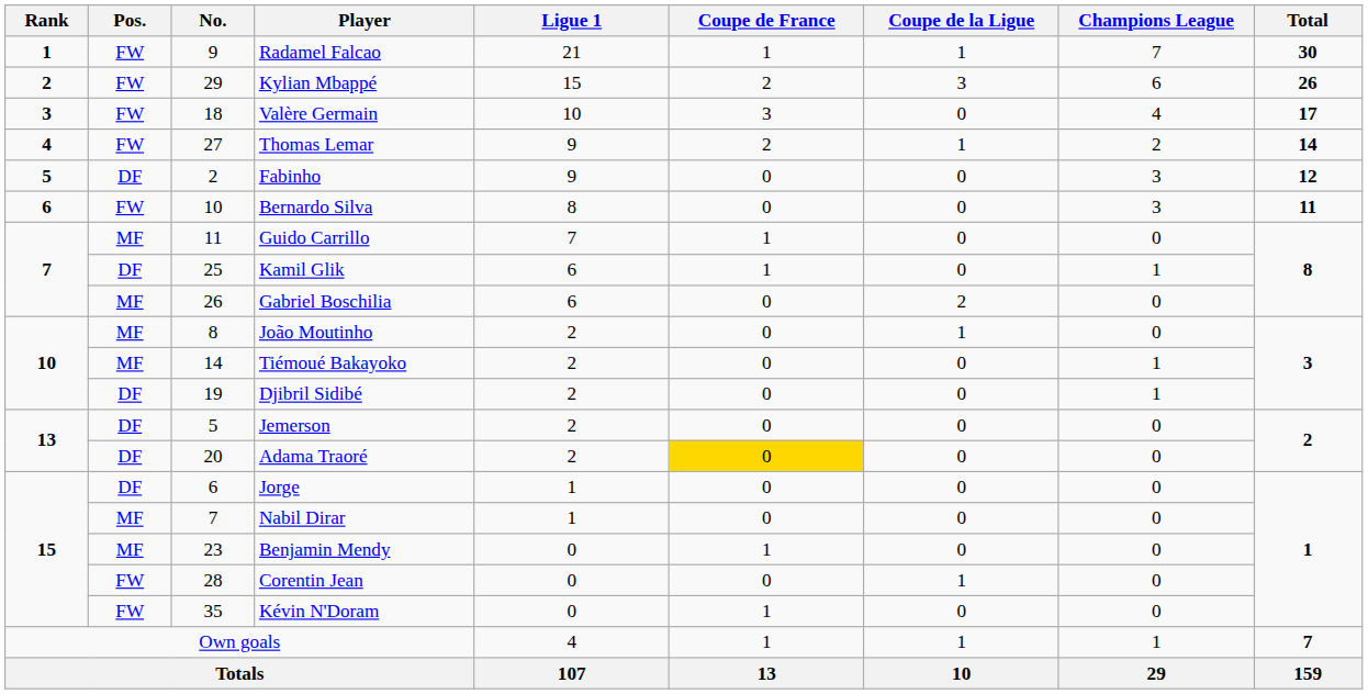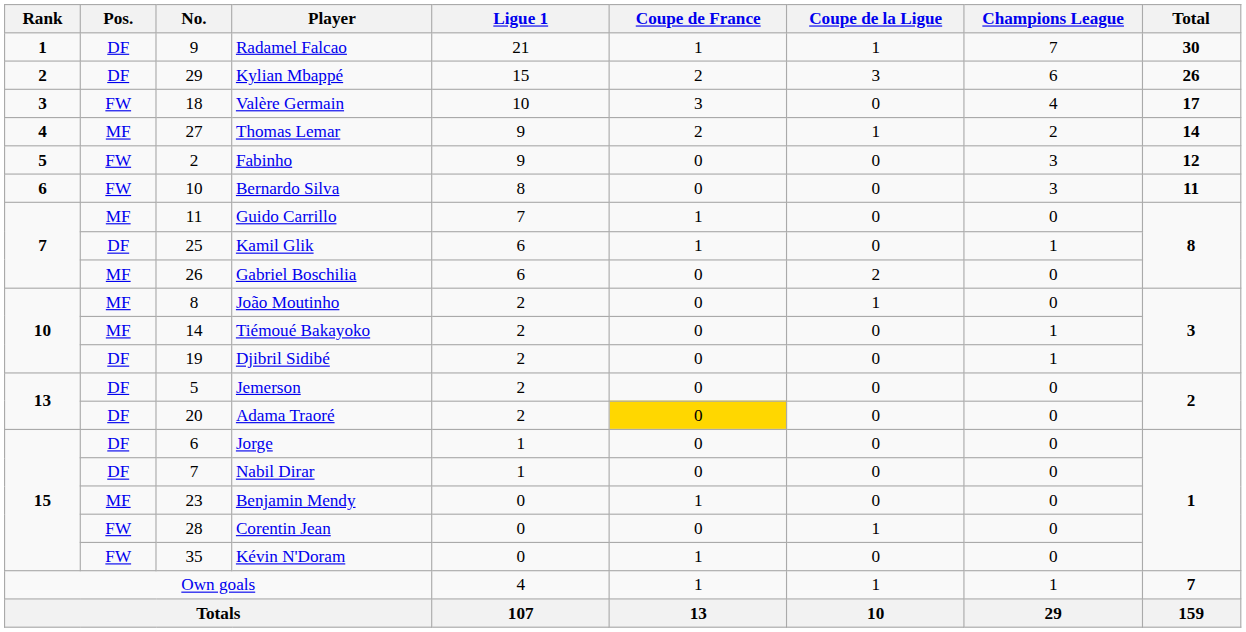 <table class="wikitable" style="font-size: 95%; text-align: center;">
 <tr>
 <th width=60>Rank</th>
 <th width=60>Pos.</th>
 <th width=60>No.</th>
 <th width=170>Player</th>
 <th width=150><a href='#'>Ligue 1</a></th>
 <th width=150><a href='#'>Coupe de France</a></th>
 <th width=150><a href='#'>Coupe de la Ligue</a></th>
 <th width=150><a href='#'>Champions League</a></th>
 <th width=80>Total</th>
 </tr>
 <tr>
 <td><strong>1</strong></td>
-<td><a href='#'>FW</a></td>
+<td><a href='#'>DF</a></td>
 <td>9</td>
 <td align=left> <a href='#'>Radamel Falcao</a></td>
 <td>21</td>
 <td>1</td>
 <td>1</td>
 <td>7</td>
 <td><strong>30</strong></td>
 </tr>
 <tr>
 <td><strong>2</strong></td>
-<td><a href='#'>FW</a></td>
+<td><a href='#'>DF</a></td>
 <td>29</td>
 <td align=left> <a href='#'>Kylian Mbappé</a></td>
 <td>15</td>
 <td>2</td>
 <td>3</td>
 <td>6</td>
 <td><strong>26</strong></td>
 </tr>
 <tr>
 <td><strong>3</strong></td>
 <td><a href='#'>FW</a></td>
 <td>18</td>
 <td align=left> <a href='#'>Valère Germain</a></td>
 <td>10</td>
 <td>3</td>
 <td>0</td>
 <td>4</td>
 <td><strong>17</strong></td>
 </tr>
 <tr>
 <td><strong>4</strong></td>
-<td><a href='#'>FW</a></td>
+<td><a href='#'>MF</a></td>
 <td>27</td>
 <td align=left> <a href='#'>Thomas Lemar</a></td>
 <td>9</td>
 <td>2</td>
 <td>1</td>
 <td>2</td>
 <td><strong>14</strong></td>
 </tr>
 <tr>
 <td><strong>5</strong></td>
-<td><a href='#'>DF</a></td>
+<td><a href='#'>FW</a></td>
 <td>2</td>
 <td align=left> <a href='#'>Fabinho</a></td>
 <td>9</td>
 <td>0</td>
 <td>0</td>
 <td>3</td>
 <td><strong>12</strong></td>
 </tr>
 <tr>
 <td><strong>6</strong></td>
 <td><a href='#'>FW</a></td>
 <td>10</td>
 <td align=left> <a href='#'>Bernardo Silva</a></td>
 <td>8</td>
 <td>0</td>
 <td>0</td>
 <td>3</td>
 <td><strong>11</strong></td>
 </tr>
 <tr>
 <td rowspan="3"><strong>7</strong></td>
 <td><a href='#'>MF</a></td>
 <td>11</td>
 <td align=left> <a href='#'>Guido Carrillo</a></td>
 <td>7</td>
 <td>1</td>
 <td>0</td>
 <td>0</td>
 <td rowspan="3"3><strong>8</strong></td>
 </tr>
 <tr>
 <td><a href='#'>DF</a></td>
 <td>25</td>
 <td align=left> <a href='#'>Kamil Glik</a></td>
 <td>6</td>
 <td>1</td>
 <td>0</td>
 <td>1</td>
 </tr>
 <tr>
 <td><a href='#'>MF</a></td>
 <td>26</td>
 <td align=left> <a href='#'>Gabriel Boschilia</a></td>
 <td>6</td>
 <td>0</td>
 <td>2</td>
 <td>0</td>
 </tr>
 <tr>
 <td rowspan="3"><strong>10</strong></td>
 <td><a href='#'>MF</a></td>
 <td>8</td>
 <td align=left> <a href='#'>João Moutinho</a></td>
 <td>2</td>
 <td>0</td>
 <td>1</td>
 <td>0</td>
 <td rowspan="3"><strong>3</strong></td>
 </tr>
 <tr>
 <td><a href='#'>MF</a></td>
 <td>14</td>
 <td align=left> <a href='#'>Tiémoué Bakayoko</a></td>
 <td>2</td>
 <td>0</td>
 <td>0</td>
 <td>1</td>
 </tr>
 <tr>
 <td><a href='#'>DF</a></td>
 <td>19</td>
 <td align=left> <a href='#'>Djibril Sidibé</a></td>
 <td>2</td>
 <td>0</td>
 <td>0</td>
 <td>1</td>
 </tr>
 <tr>
 <td rowspan="2"><strong>13</strong></td>
 <td><a href='#'>DF</a></td>
 <td>5</td>
 <td align=left> <a href='#'>Jemerson</a></td>
 <td>2</td>
 <td>0</td>
 <td>0</td>
 <td>0</td>
 <td rowspan="2"><strong>2</strong></td>
 </tr>
 <tr>
 <td><a href='#'>DF</a></td>
 <td>20</td>
 <td align=left> <a href='#'>Adama Traoré</a></td>
 <td>2</td>
 <td style="background: gold;">0</td>
 <td>0</td>
 <td>0</td>
 </tr>
 <tr>
 <td rowspan="5"><strong>15</strong></td>
 <td><a href='#'>DF</a></td>
 <td>6</td>
 <td align=left> <a href='#'>Jorge</a></td>
 <td>1</td>
 <td>0</td>
 <td>0</td>
 <td>0</td>
 <td rowspan="5"><strong>1</strong></td>
 </tr>
 <tr>
-<td><a href='#'>MF</a></td>
+<td><a href='#'>DF</a></td>
 <td>7</td>
 <td align=left> <a href='#'>Nabil Dirar</a></td>
 <td>1</td>
 <td>0</td>
 <td>0</td>
 <td>0</td>
 </tr>
 <tr>
 <td><a href='#'>MF</a></td>
 <td>23</td>
 <td align=left> <a href='#'>Benjamin Mendy</a></td>
 <td>0</td>
 <td>1</td>
 <td>0</td>
 <td>0</td>
 </tr>
 <tr>
 <td><a href='#'>FW</a></td>
 <td>28</td>
 <td align=left> <a href='#'>Corentin Jean</a></td>
 <td>0</td>
 <td>0</td>
 <td>1</td>
 <td>0</td>
 </tr>
 <tr>
 <td><a href='#'>FW</a></td>
 <td>35</td>
 <td align=left> <a href='#'>Kévin N'Doram</a></td>
 <td>0</td>
 <td>1</td>
 <td>0</td>
 <td>0</td>
 </tr>
 <tr>
 <td colspan="4"><a href='#'>Own goals</a></td>
 <td>4</td>
 <td>1</td>
 <td>1</td>
 <td>1</td>
 <td><strong>7</strong></td>
 </tr>
 <tr>
 <th colspan="4">Totals</th>
 <th>107</th>
 <th>13</th>
 <th>10</th>
 <th>29</th>
 <th>159</th>
 </tr>
 </table>
